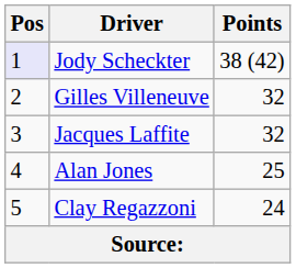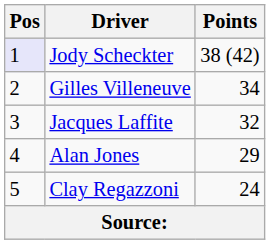 <table class="wikitable" style="font-size: 95%;">
 <tr>
 <th>Pos</th>
 <th>Driver</th>
 <th>Points</th>
 </tr>
 <tr>
 <td style="background: lavender;">1</td>
 <td> <a href='#'>Jody Scheckter</a></td>
 <td align="right">38 (42)</td>
 </tr>
 <tr>
 <td>2</td>
 <td> <a href='#'>Gilles Villeneuve</a></td>
-<td align="right">32</td>
+<td align="right">34</td>
 </tr>
 <tr>
 <td>3</td>
 <td> <a href='#'>Jacques Laffite</a></td>
 <td align="right">32</td>
 </tr>
 <tr>
 <td>4</td>
 <td> <a href='#'>Alan Jones</a></td>
-<td align="right">25</td>
+<td align="right">29</td>
 </tr>
 <tr>
 <td>5</td>
 <td> <a href='#'>Clay Regazzoni</a></td>
 <td align="right">24</td>
 </tr>
 <tr>
 <th colspan=4>Source: </th>
 </tr>
 </table>
